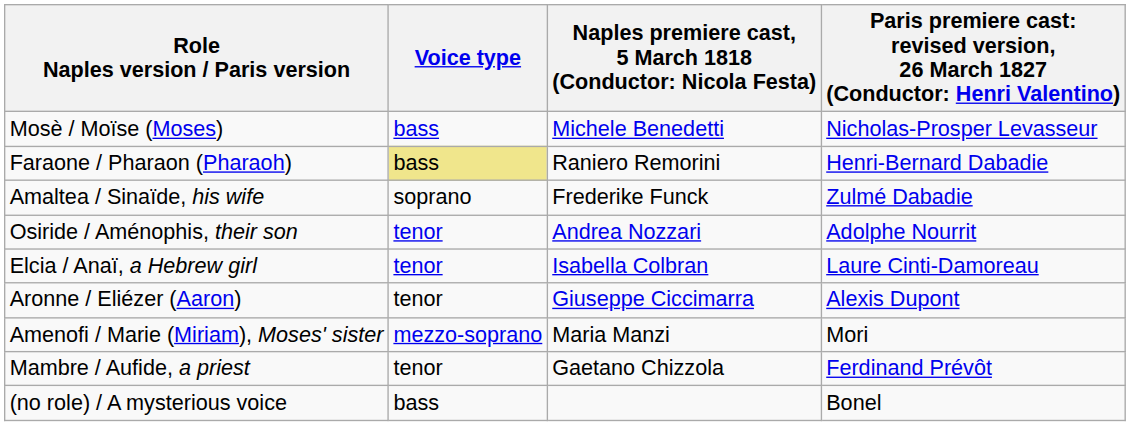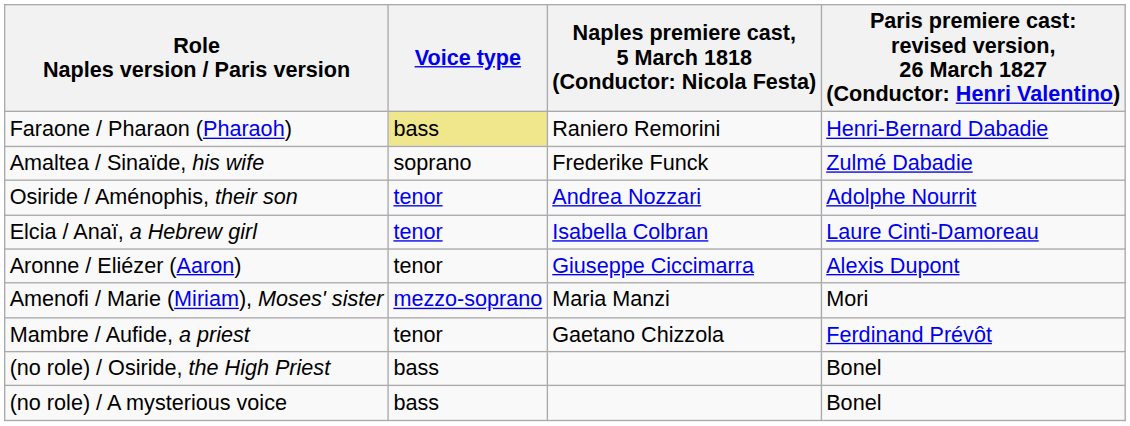 <table class="wikitable">
 <tr>
 <th>Role<br>Naples version / Paris version</th>
 <th><a href='#'>Voice type</a></th>
 <th>Naples premiere cast,<br>5 March 1818<br>(Conductor: Nicola Festa)</th>
 <th>Paris premiere cast:<br>revised version,<br>26 March 1827<br>(Conductor: <a href='#'>Henri&nbsp;Valentino</a>)</th>
-</tr>
-<tr>
-<td>Mosè / Moïse (<a href='#'>Moses</a>)</td>
-<td><a href='#'>bass</a></td>
-<td><a href='#'>Michele Benedetti</a></td>
-<td><a href='#'>Nicholas-Prosper Levasseur</a></td>
 </tr>
 <tr>
 <td>Faraone / Pharaon (<a href='#'>Pharaoh</a>)</td>
 <td style="background: khaki;">bass</td>
 <td>Raniero Remorini</td>
 <td><a href='#'>Henri-Bernard Dabadie</a></td>
 </tr>
 <tr>
 <td>Amaltea / Sinaïde, <em>his wife</em></td>
 <td>soprano</td>
 <td>Frederike Funck</td>
 <td><a href='#'>Zulmé Dabadie</a></td>
 </tr>
 <tr>
 <td>Osiride / Aménophis, <em>their son</em></td>
 <td><a href='#'>tenor</a></td>
 <td><a href='#'>Andrea Nozzari</a></td>
 <td><a href='#'>Adolphe Nourrit</a></td>
 </tr>
 <tr>
 <td>Elcia / Anaï, <em>a Hebrew girl</em></td>
 <td><a href='#'>tenor</a></td>
 <td><a href='#'>Isabella Colbran</a></td>
 <td><a href='#'>Laure Cinti-Damoreau</a></td>
 </tr>
 <tr>
 <td>Aronne / Eliézer (<a href='#'>Aaron</a>)</td>
 <td>tenor</td>
 <td><a href='#'>Giuseppe Ciccimarra</a></td>
 <td><a href='#'>Alexis Dupont</a></td>
 </tr>
 <tr>
 <td>Amenofi / Marie (<a href='#'>Miriam</a>), <em>Moses' sister</em></td>
 <td><a href='#'>mezzo-soprano</a></td>
 <td>Maria Manzi</td>
 <td>Mori</td>
 </tr>
 <tr>
 <td>Mambre / Aufide, <em>a priest</em></td>
 <td>tenor</td>
 <td>Gaetano Chizzola</td>
 <td><a href='#'>Ferdinand Prévôt</a></td>
 </tr>
 <tr>
+<td>(no role) / Osiride, <em>the High Priest</em></td>
+<td>bass</td>
+<td></td>
+<td>Bonel</td>
+</tr>
+<tr>
 <td>(no role) / A mysterious voice</td>
 <td>bass</td>
 <td></td>
 <td>Bonel</td>
 </tr>
 </table>
